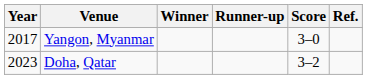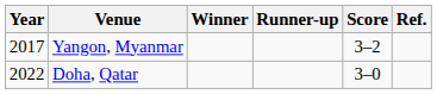 <table class="wikitable">
 <tr>
 <th>Year</th>
 <th>Venue</th>
 <th>Winner</th>
 <th>Runner-up</th>
 <th>Score</th>
 <th>Ref.</th>
 </tr>
 <tr>
 <td align = "center">2017</td>
 <td><a href='#'>Yangon</a>, <a href='#'>Myanmar</a></td>
 <td></td>
 <td></td>
+<td align = "center">3–2</td>
+<td style="text-align:center;"></td>
+</tr>
+<tr>
+<td align = "center">2022</td>
+<td><a href='#'>Doha</a>, <a href='#'>Qatar</a></td>
+<td></td>
+<td></td>
 <td align = "center">3–0</td>
 <td style="text-align:center;"></td>
 </tr>
-<tr>
-<td align = "center">2023</td>
-<td><a href='#'>Doha</a>, <a href='#'>Qatar</a></td>
-<td></td>
-<td></td>
-<td align = "center">3–2</td>
-<td style="text-align:center;"></td>
-</tr>
 </table>
